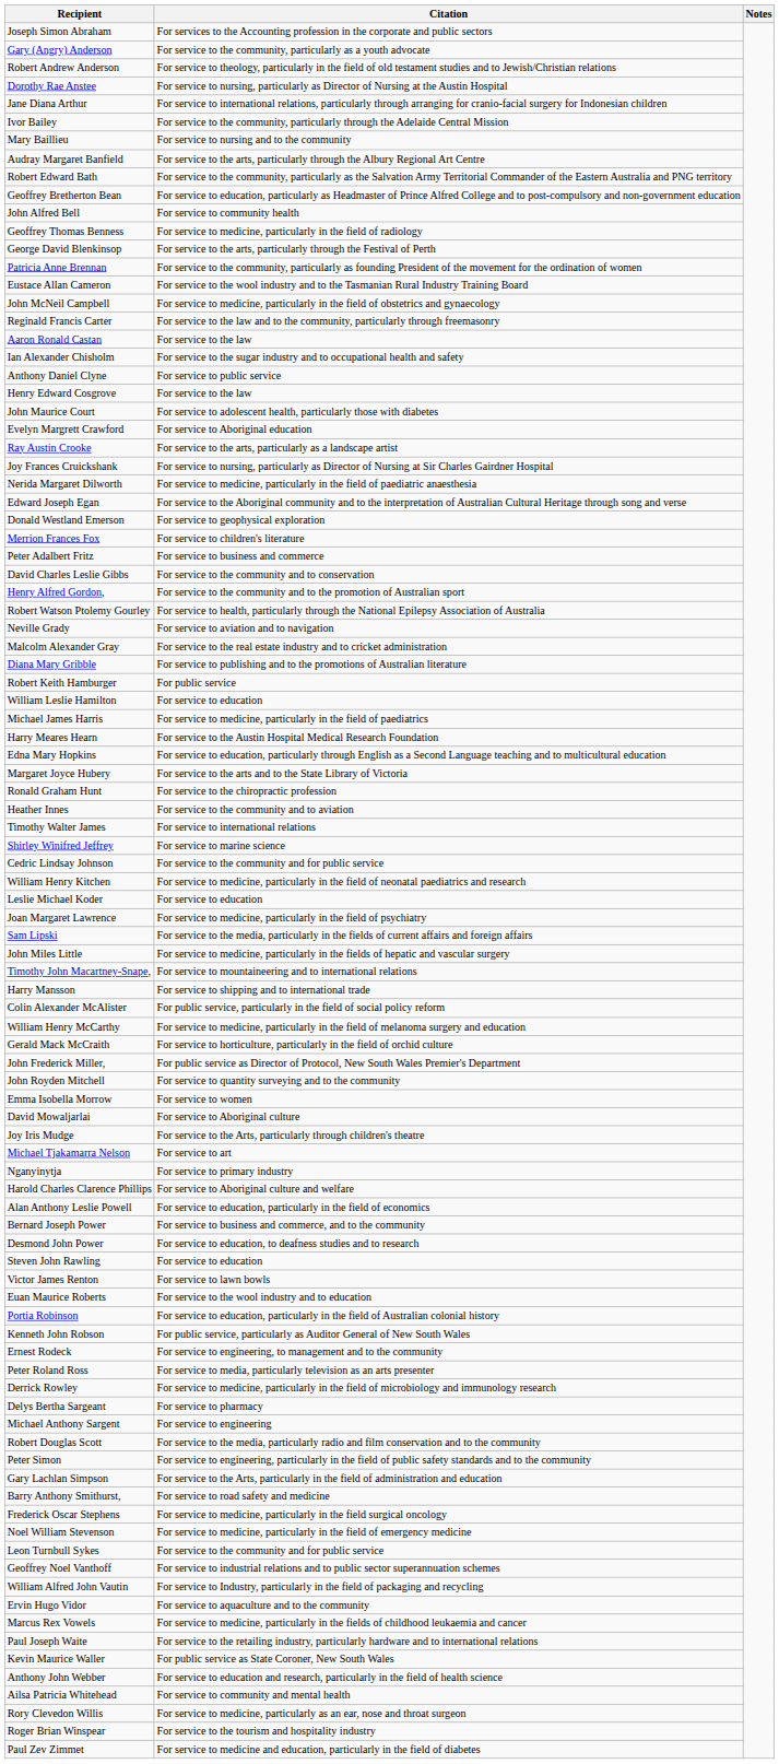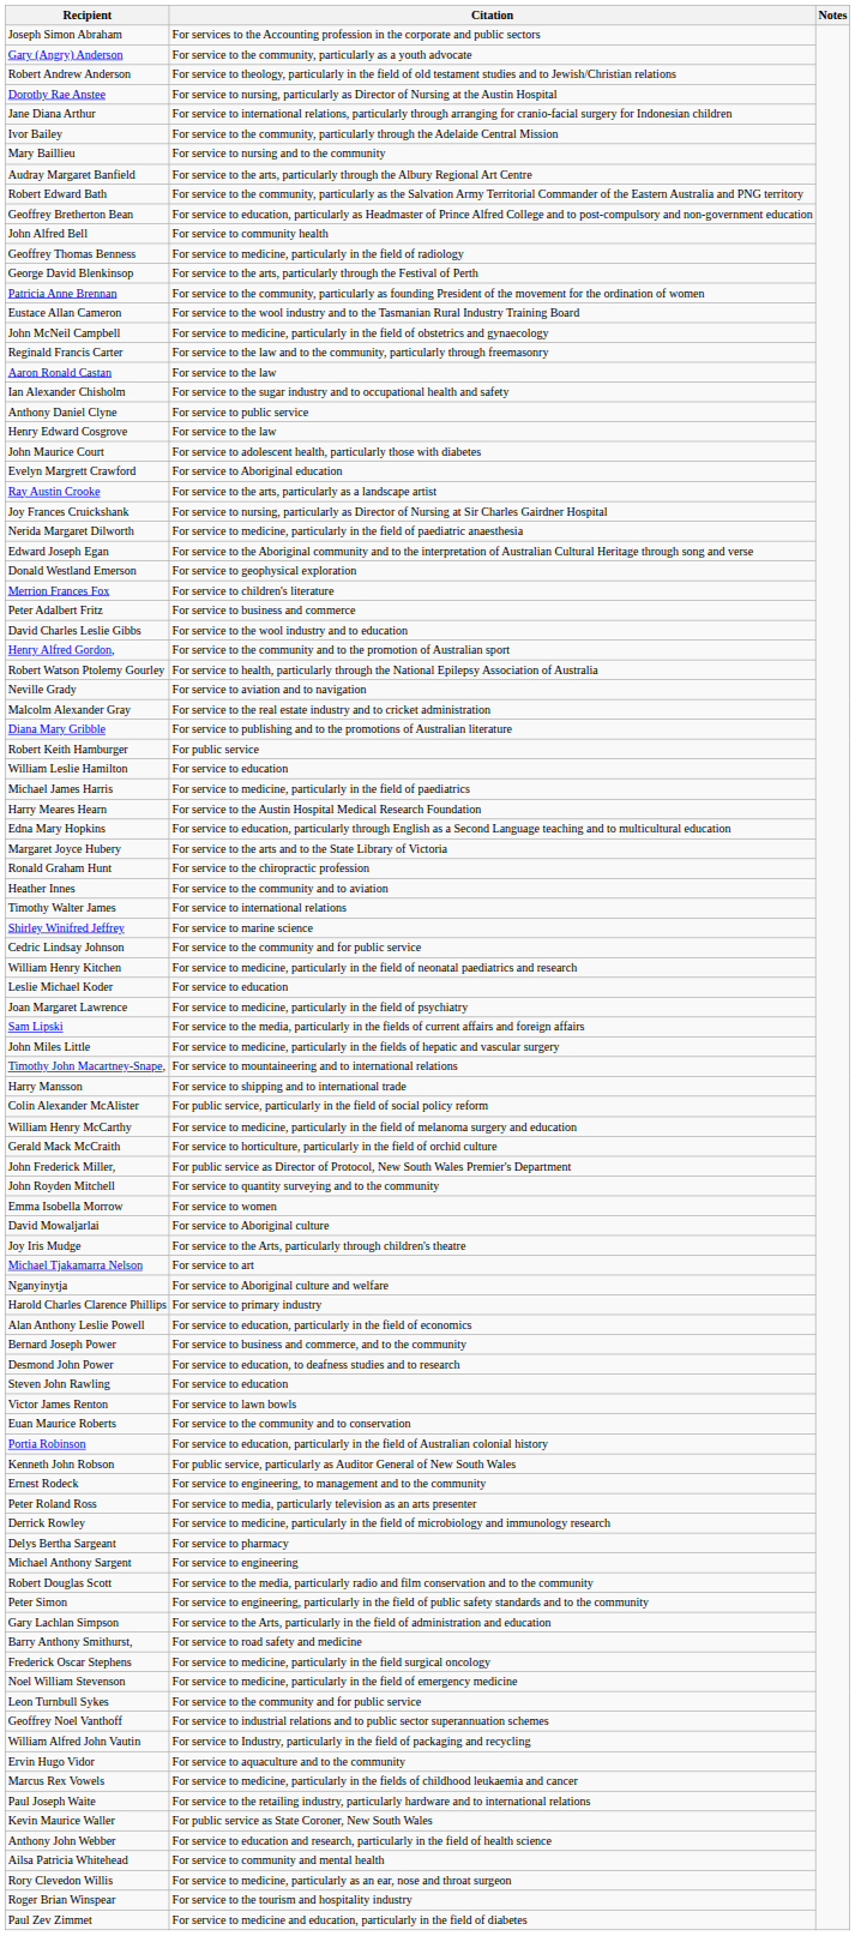 <table class="wikitable" style="font-size:95%;">
 <tr>
 <th>Recipient</th>
 <th>Citation</th>
 <th>Notes</th>
 </tr>
 <tr>
 <td>Joseph Simon Abraham</td>
 <td>For services to the Accounting profession in the corporate and public sectors</td>
 <td rowspan=96></td>
 </tr>
 <tr>
 <td><a href='#'>Gary (Angry) Anderson</a></td>
 <td>For service to the community, particularly as a youth advocate</td>
 </tr>
 <tr>
 <td> Robert Andrew Anderson</td>
 <td>For service to theology, particularly in the field of old testament studies and to Jewish/Christian relations</td>
 </tr>
 <tr>
 <td><a href='#'>Dorothy Rae Anstee</a></td>
 <td>For service to nursing, particularly as Director of Nursing at the Austin Hospital</td>
 </tr>
 <tr>
 <td>Jane Diana Arthur</td>
 <td>For service to international relations, particularly through arranging for cranio-facial surgery for Indonesian children</td>
 </tr>
 <tr>
 <td> Ivor Bailey</td>
 <td>For service to the community, particularly through the Adelaide Central Mission</td>
 </tr>
 <tr>
 <td>Mary Baillieu</td>
 <td>For service to nursing and to the community</td>
 </tr>
 <tr>
 <td>Audray Margaret Banfield</td>
 <td>For service to the arts, particularly through the Albury Regional Art Centre</td>
 </tr>
 <tr>
 <td> Robert Edward Bath</td>
 <td>For service to the community, particularly as the Salvation Army Territorial Commander of the Eastern Australia and PNG territory</td>
 </tr>
 <tr>
 <td>Geoffrey Bretherton Bean</td>
 <td>For service to education, particularly as Headmaster of Prince Alfred College and to post-compulsory and non-government education</td>
 </tr>
 <tr>
 <td>John Alfred Bell</td>
 <td>For service to community health</td>
 </tr>
 <tr>
 <td> Geoffrey Thomas Benness</td>
 <td>For service to medicine, particularly in the field of radiology</td>
 </tr>
 <tr>
 <td>George David Blenkinsop</td>
 <td>For service to the arts, particularly through the Festival of Perth</td>
 </tr>
 <tr>
 <td> <a href='#'>Patricia Anne Brennan</a></td>
 <td>For service to the community, particularly as founding President of the movement for the ordination of women</td>
 </tr>
 <tr>
 <td>Eustace Allan Cameron</td>
 <td>For service to the wool industry and to the Tasmanian Rural Industry Training Board</td>
 </tr>
 <tr>
 <td> John McNeil Campbell</td>
 <td>For service to medicine, particularly in the field of obstetrics and gynaecology</td>
 </tr>
 <tr>
 <td>Reginald Francis Carter</td>
 <td>For service to the law and to the community, particularly through freemasonry</td>
 </tr>
 <tr>
 <td><a href='#'>Aaron Ronald Castan</a></td>
 <td>For service to the law</td>
 </tr>
 <tr>
 <td>Ian Alexander Chisholm</td>
 <td>For service to the sugar industry and to occupational health and safety</td>
 </tr>
 <tr>
 <td>Anthony Daniel Clyne</td>
 <td>For service to public service</td>
 </tr>
 <tr>
 <td> Henry Edward Cosgrove</td>
 <td>For service to the law</td>
 </tr>
 <tr>
 <td> John Maurice Court</td>
 <td>For service to adolescent health, particularly those with diabetes</td>
 </tr>
 <tr>
 <td>Evelyn Margrett Crawford</td>
 <td>For service to Aboriginal education</td>
 </tr>
 <tr>
 <td><a href='#'>Ray Austin Crooke</a></td>
 <td>For service to the arts, particularly as a landscape artist</td>
 </tr>
 <tr>
 <td>Joy Frances Cruickshank</td>
 <td>For service to nursing, particularly as Director of Nursing at Sir Charles Gairdner Hospital</td>
 </tr>
 <tr>
 <td> Nerida Margaret Dilworth</td>
 <td>For service to medicine, particularly in the field of paediatric anaesthesia</td>
 </tr>
 <tr>
 <td>Edward Joseph Egan</td>
 <td>For service to the Aboriginal community and to the interpretation of Australian Cultural Heritage through song and verse</td>
 </tr>
 <tr>
 <td> Donald Westland Emerson</td>
 <td>For service to geophysical exploration</td>
 </tr>
 <tr>
 <td><a href='#'>Merrion Frances Fox</a></td>
 <td>For service to children's literature</td>
 </tr>
 <tr>
 <td> Peter Adalbert Fritz</td>
 <td>For service to business and commerce</td>
 </tr>
 <tr>
 <td>David Charles Leslie Gibbs</td>
-<td>For service to the community and to conservation</td>
+<td>For service to the wool industry and to education</td>
 </tr>
 <tr>
 <td><a href='#'>Henry Alfred Gordon</a>, </td>
 <td>For service to the community and to the promotion of Australian sport</td>
 </tr>
 <tr>
 <td>Robert Watson Ptolemy Gourley</td>
 <td>For service to health, particularly through the National Epilepsy Association of Australia</td>
 </tr>
 <tr>
 <td> Neville Grady</td>
 <td>For service to aviation and to navigation</td>
 </tr>
 <tr>
 <td>Malcolm Alexander Gray</td>
 <td>For service to the real estate industry and to cricket administration</td>
 </tr>
 <tr>
 <td><a href='#'>Diana Mary Gribble</a></td>
 <td>For service to publishing and to the promotions of Australian literature</td>
 </tr>
 <tr>
 <td>Robert Keith Hamburger</td>
 <td>For public service</td>
 </tr>
 <tr>
 <td>William Leslie Hamilton</td>
 <td>For service to education</td>
 </tr>
 <tr>
 <td> Michael James Harris</td>
 <td>For service to medicine, particularly in the field of paediatrics</td>
 </tr>
 <tr>
 <td>Harry Meares Hearn</td>
 <td>For service to the Austin Hospital Medical Research Foundation</td>
 </tr>
 <tr>
 <td>Edna Mary Hopkins</td>
 <td>For service to education, particularly through English as a Second Language teaching and to multicultural education</td>
 </tr>
 <tr>
 <td>Margaret Joyce Hubery</td>
 <td>For service to the arts and to the State Library of Victoria</td>
 </tr>
 <tr>
 <td> Ronald Graham Hunt</td>
 <td>For service to the chiropractic profession</td>
 </tr>
 <tr>
 <td>Heather Innes</td>
 <td>For service to the community and to aviation</td>
 </tr>
 <tr>
 <td>Timothy Walter James</td>
 <td>For service to international relations</td>
 </tr>
 <tr>
 <td> <a href='#'>Shirley Winifred Jeffrey</a></td>
 <td>For service to marine science</td>
 </tr>
 <tr>
 <td>Cedric Lindsay Johnson</td>
 <td>For service to the community and for public service</td>
 </tr>
 <tr>
 <td> William Henry Kitchen</td>
 <td>For service to medicine, particularly in the field of neonatal paediatrics and research</td>
 </tr>
 <tr>
 <td> Leslie Michael Koder</td>
 <td>For service to education</td>
 </tr>
 <tr>
 <td> Joan Margaret Lawrence</td>
 <td>For service to medicine, particularly in the field of psychiatry</td>
 </tr>
 <tr>
 <td><a href='#'>Sam Lipski</a></td>
 <td>For service to the media, particularly in the fields of current affairs and foreign affairs</td>
 </tr>
 <tr>
 <td> John Miles Little</td>
 <td>For service to medicine, particularly in the fields of hepatic and vascular surgery</td>
 </tr>
 <tr>
 <td><a href='#'>Timothy John Macartney-Snape</a>, </td>
 <td>For service to mountaineering and to international relations</td>
 </tr>
 <tr>
 <td> Harry Mansson</td>
 <td>For service to shipping and to international trade</td>
 </tr>
 <tr>
 <td>Colin Alexander McAlister</td>
 <td>For public service, particularly in the field of social policy reform</td>
 </tr>
 <tr>
 <td> William Henry McCarthy</td>
 <td>For service to medicine, particularly in the field of melanoma surgery and education</td>
 </tr>
 <tr>
 <td>Gerald Mack McCraith</td>
 <td>For service to horticulture, particularly in the field of orchid culture</td>
 </tr>
 <tr>
 <td>John Frederick Miller, </td>
 <td>For public service as Director of Protocol, New South Wales Premier's Department</td>
 </tr>
 <tr>
 <td>John Royden Mitchell</td>
 <td>For service to quantity surveying and to the community</td>
 </tr>
 <tr>
 <td>Emma Isobella Morrow</td>
 <td>For service to women</td>
 </tr>
 <tr>
 <td>David Mowaljarlai</td>
 <td>For service to Aboriginal culture</td>
 </tr>
 <tr>
 <td>Joy Iris Mudge</td>
 <td>For service to the Arts, particularly through children's theatre</td>
 </tr>
 <tr>
 <td><a href='#'>Michael Tjakamarra Nelson</a></td>
 <td>For service to art</td>
 </tr>
 <tr>
 <td>Nganyinytja</td>
-<td>For service to primary industry</td>
+<td>For service to Aboriginal culture and welfare</td>
 </tr>
 <tr>
 <td>Harold Charles Clarence Phillips</td>
-<td>For service to Aboriginal culture and welfare</td>
+<td>For service to primary industry</td>
 </tr>
 <tr>
 <td> Alan Anthony Leslie Powell</td>
 <td>For service to education, particularly in the field of economics</td>
 </tr>
 <tr>
 <td>Bernard Joseph Power</td>
 <td>For service to business and commerce, and to the community</td>
 </tr>
 <tr>
 <td> Desmond John Power</td>
 <td>For service to education, to deafness studies and to research</td>
 </tr>
 <tr>
 <td>Steven John Rawling</td>
 <td>For service to education</td>
 </tr>
 <tr>
 <td>Victor James Renton</td>
 <td>For service to lawn bowls</td>
 </tr>
 <tr>
 <td> Euan Maurice Roberts</td>
-<td>For service to the wool industry and to education</td>
+<td>For service to the community and to conservation</td>
 </tr>
 <tr>
 <td> <a href='#'>Portia Robinson</a></td>
 <td>For service to education, particularly in the field of Australian colonial history</td>
 </tr>
 <tr>
 <td>Kenneth John Robson</td>
 <td>For public service, particularly as Auditor General of New South Wales</td>
 </tr>
 <tr>
 <td>Ernest Rodeck</td>
 <td>For service to engineering, to management and to the community</td>
 </tr>
 <tr>
 <td>Peter Roland Ross</td>
 <td>For service to media, particularly television as an arts presenter</td>
 </tr>
 <tr>
 <td> Derrick Rowley</td>
 <td>For service to medicine, particularly in the field of microbiology and immunology research</td>
 </tr>
 <tr>
 <td>Delys Bertha Sargeant</td>
 <td>For service to pharmacy</td>
 </tr>
 <tr>
 <td> Michael Anthony Sargent</td>
 <td>For service to engineering</td>
 </tr>
 <tr>
 <td>Robert Douglas Scott</td>
 <td>For service to the media, particularly radio and film conservation and to the community</td>
 </tr>
 <tr>
 <td>Peter Simon</td>
 <td>For service to engineering, particularly in the field of public safety standards and to the community</td>
 </tr>
 <tr>
 <td>Gary Lachlan Simpson</td>
 <td>For service to the Arts, particularly in the field of administration and education</td>
 </tr>
 <tr>
 <td> Barry Anthony Smithurst, </td>
 <td>For service to road safety and medicine</td>
 </tr>
 <tr>
 <td> Frederick Oscar Stephens</td>
 <td>For service to medicine, particularly in the field surgical oncology</td>
 </tr>
 <tr>
 <td> Noel William Stevenson</td>
 <td>For service to medicine, particularly in the field of emergency medicine</td>
 </tr>
 <tr>
 <td>Leon Turnbull Sykes</td>
 <td>For service to the community and for public service</td>
 </tr>
 <tr>
 <td>Geoffrey Noel Vanthoff</td>
 <td>For service to industrial relations and to public sector superannuation schemes</td>
 </tr>
 <tr>
 <td>William Alfred John Vautin</td>
 <td>For service to Industry, particularly in the field of packaging and recycling</td>
 </tr>
 <tr>
 <td>Ervin Hugo Vidor</td>
 <td>For service to aquaculture and to the community</td>
 </tr>
 <tr>
 <td> Marcus Rex Vowels</td>
 <td>For service to medicine, particularly in the fields of childhood leukaemia and cancer</td>
 </tr>
 <tr>
 <td>Paul Joseph Waite</td>
 <td>For service to the retailing industry, particularly hardware and to international relations</td>
 </tr>
 <tr>
 <td>Kevin Maurice Waller</td>
 <td>For public service as State Coroner, New South Wales</td>
 </tr>
 <tr>
 <td> Anthony John Webber</td>
 <td>For service to education and research, particularly in the field of health science</td>
 </tr>
 <tr>
 <td>Ailsa Patricia Whitehead</td>
 <td>For service to community and mental health</td>
 </tr>
 <tr>
 <td> Rory Clevedon Willis</td>
 <td>For service to medicine, particularly as an ear, nose and throat surgeon</td>
 </tr>
 <tr>
 <td>Roger Brian Winspear</td>
 <td>For service to the tourism and hospitality industry</td>
 </tr>
 <tr>
 <td> Paul Zev Zimmet</td>
 <td>For service to medicine and education, particularly in the field of diabetes</td>
 </tr>
 </table>
